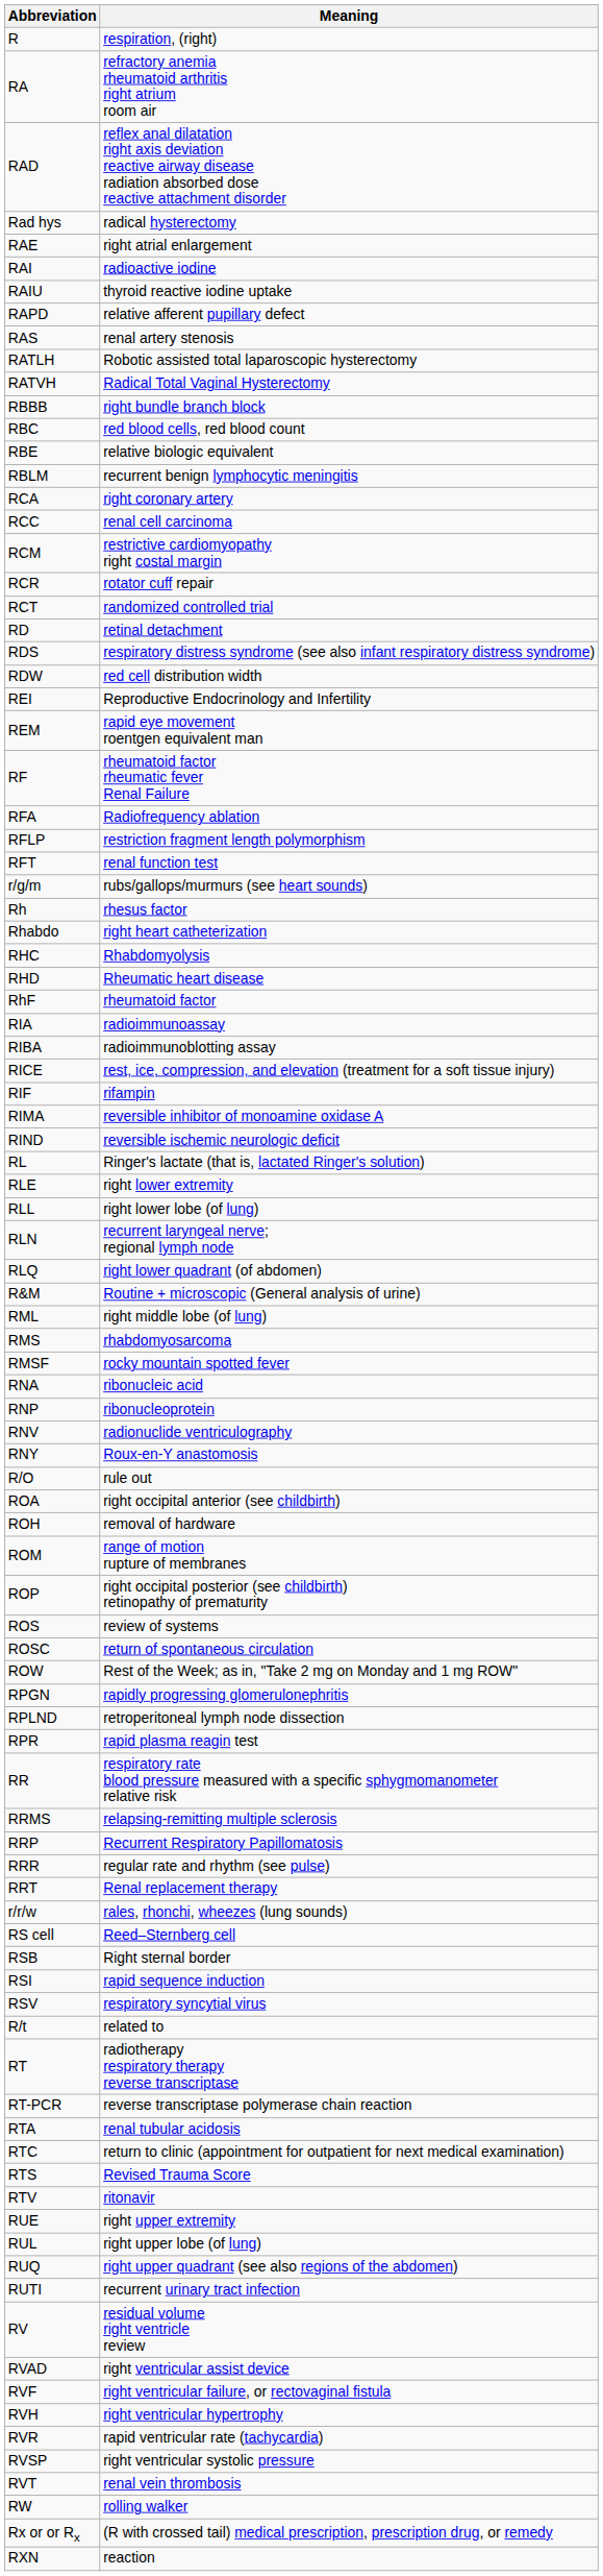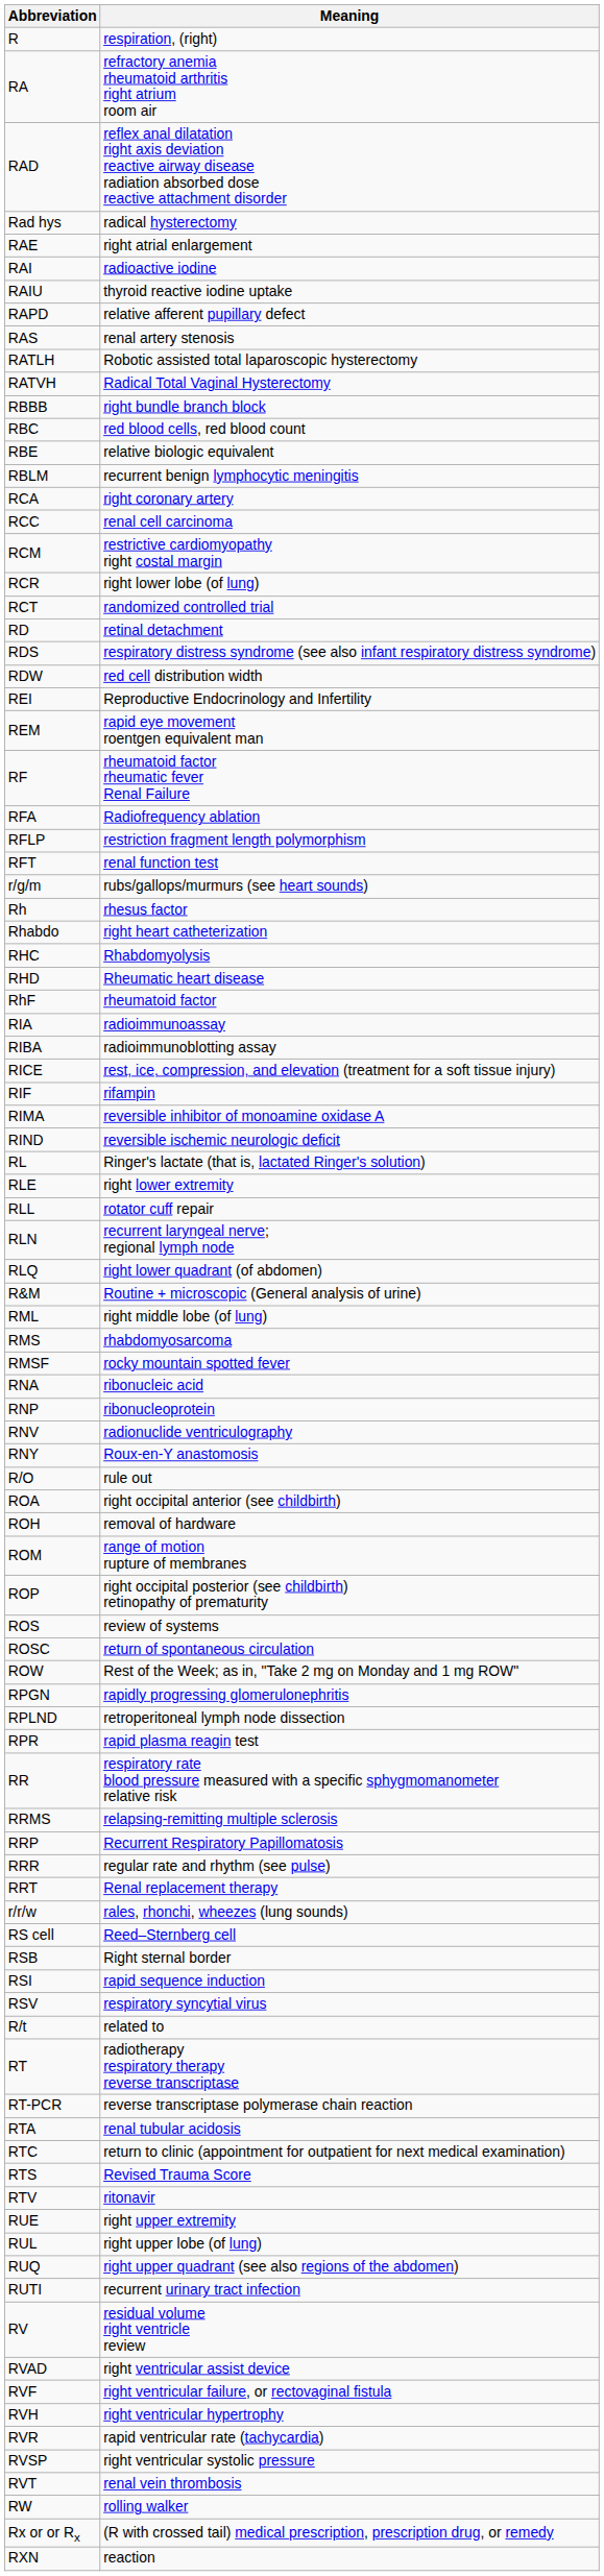 <table class="wikitable sortable">
 <tr>
 <th scope="col">Abbreviation</th>
 <th scope="col">Meaning</th>
 </tr>
 <tr>
 <td>R</td>
 <td><a href='#'>respiration</a>, (right)</td>
 </tr>
 <tr>
 <td>RA</td>
 <td><a href='#'>refractory anemia</a> <br><a href='#'>rheumatoid arthritis</a> <br><a href='#'>right atrium</a> <br>room air</td>
 </tr>
 <tr>
 <td>RAD</td>
 <td><a href='#'>reflex anal dilatation</a> <br><a href='#'>right axis deviation</a> <br><a href='#'>reactive airway disease</a> <br>radiation absorbed dose <br><a href='#'>reactive attachment disorder</a></td>
 </tr>
 <tr>
 <td>Rad hys</td>
 <td>radical <a href='#'>hysterectomy</a></td>
 </tr>
 <tr>
 <td>RAE</td>
 <td>right atrial enlargement</td>
 </tr>
 <tr>
 <td>RAI</td>
 <td><a href='#'>radioactive iodine</a></td>
 </tr>
 <tr>
 <td>RAIU</td>
 <td>thyroid reactive iodine uptake</td>
 </tr>
 <tr>
 <td>RAPD</td>
 <td>relative afferent <a href='#'>pupillary</a> defect</td>
 </tr>
 <tr>
 <td>RAS</td>
 <td>renal artery stenosis</td>
 </tr>
 <tr>
 <td>RATLH</td>
 <td>Robotic assisted total laparoscopic hysterectomy</td>
 </tr>
 <tr>
 <td>RATVH</td>
 <td><a href='#'>Radical Total Vaginal Hysterectomy</a></td>
 </tr>
 <tr>
 <td>RBBB</td>
 <td><a href='#'>right bundle branch block</a></td>
 </tr>
 <tr>
 <td>RBC</td>
 <td><a href='#'>red blood cells</a>, red blood count</td>
 </tr>
 <tr>
 <td>RBE</td>
 <td>relative biologic equivalent</td>
 </tr>
 <tr>
 <td>RBLM</td>
 <td>recurrent benign <a href='#'>lymphocytic meningitis</a></td>
 </tr>
 <tr>
 <td>RCA</td>
 <td><a href='#'>right coronary artery</a></td>
 </tr>
 <tr>
 <td>RCC</td>
 <td><a href='#'>renal cell carcinoma</a></td>
 </tr>
 <tr>
 <td>RCM</td>
 <td><a href='#'>restrictive cardiomyopathy</a> <br>right <a href='#'>costal margin</a></td>
 </tr>
 <tr>
 <td>RCR</td>
-<td><a href='#'>rotator cuff</a> repair</td>
+<td>right lower lobe (of <a href='#'>lung</a>)</td>
 </tr>
 <tr>
 <td>RCT</td>
 <td><a href='#'>randomized controlled trial</a></td>
 </tr>
 <tr>
 <td>RD</td>
 <td><a href='#'>retinal detachment</a></td>
 </tr>
 <tr>
 <td>RDS</td>
 <td><a href='#'>respiratory distress syndrome</a> (see also <a href='#'>infant respiratory distress syndrome</a>)</td>
 </tr>
 <tr>
 <td>RDW</td>
 <td><a href='#'>red cell</a> distribution width</td>
 </tr>
 <tr>
 <td>REI</td>
 <td>Reproductive Endocrinology and Infertility</td>
 </tr>
 <tr>
 <td>REM</td>
 <td><a href='#'>rapid eye movement</a> <br>roentgen equivalent man</td>
 </tr>
 <tr>
 <td>RF</td>
 <td><a href='#'>rheumatoid factor</a> <br><a href='#'>rheumatic fever</a> <br> <a href='#'>Renal Failure</a></td>
 </tr>
 <tr>
 <td>RFA</td>
 <td><a href='#'>Radiofrequency ablation</a></td>
 </tr>
 <tr>
 <td>RFLP</td>
 <td><a href='#'>restriction fragment length polymorphism</a></td>
 </tr>
 <tr>
 <td>RFT</td>
 <td><a href='#'>renal function test</a></td>
 </tr>
 <tr>
 <td>r/g/m</td>
 <td>rubs/gallops/murmurs (see <a href='#'>heart sounds</a>)</td>
 </tr>
 <tr>
 <td>Rh</td>
 <td><a href='#'>rhesus factor</a></td>
 </tr>
 <tr>
 <td>Rhabdo</td>
 <td><a href='#'>right heart catheterization</a></td>
 </tr>
 <tr>
 <td>RHC</td>
 <td><a href='#'>Rhabdomyolysis</a></td>
 </tr>
 <tr>
 <td>RHD</td>
 <td><a href='#'>Rheumatic heart disease</a></td>
 </tr>
 <tr>
 <td>RhF</td>
 <td><a href='#'>rheumatoid factor</a></td>
 </tr>
 <tr>
 <td>RIA</td>
 <td><a href='#'>radioimmunoassay</a></td>
 </tr>
 <tr>
 <td>RIBA</td>
 <td>radioimmunoblotting assay</td>
 </tr>
 <tr>
 <td>RICE</td>
 <td><a href='#'>rest, ice, compression, and elevation</a> (treatment for a soft tissue injury)</td>
 </tr>
 <tr>
 <td>RIF</td>
 <td><a href='#'>rifampin</a></td>
 </tr>
 <tr>
 <td>RIMA</td>
 <td><a href='#'>reversible inhibitor of monoamine oxidase A</a></td>
 </tr>
 <tr>
 <td>RIND</td>
 <td><a href='#'>reversible ischemic neurologic deficit</a></td>
 </tr>
 <tr>
 <td>RL</td>
 <td>Ringer's lactate (that is, <a href='#'>lactated Ringer's solution</a>)</td>
 </tr>
 <tr>
 <td>RLE</td>
 <td>right <a href='#'>lower extremity</a></td>
 </tr>
 <tr>
 <td>RLL</td>
-<td>right lower lobe (of <a href='#'>lung</a>)</td>
+<td><a href='#'>rotator cuff</a> repair</td>
 </tr>
 <tr>
 <td>RLN</td>
 <td><a href='#'>recurrent laryngeal nerve</a>; <br>regional <a href='#'>lymph node</a></td>
 </tr>
 <tr>
 <td>RLQ</td>
 <td><a href='#'>right lower quadrant</a> (of abdomen)</td>
 </tr>
 <tr>
 <td>R&M</td>
 <td><a href='#'>Routine + microscopic</a> (General analysis of urine)</td>
 </tr>
 <tr>
 <td>RML</td>
 <td>right middle lobe (of <a href='#'>lung</a>)</td>
 </tr>
 <tr>
 <td>RMS</td>
 <td><a href='#'>rhabdomyosarcoma</a></td>
 </tr>
 <tr>
 <td>RMSF</td>
 <td><a href='#'>rocky mountain spotted fever</a></td>
 </tr>
 <tr>
 <td>RNA</td>
 <td><a href='#'>ribonucleic acid</a></td>
 </tr>
 <tr>
 <td>RNP</td>
 <td><a href='#'>ribonucleoprotein</a></td>
 </tr>
 <tr>
 <td>RNV</td>
 <td><a href='#'>radionuclide ventriculography</a></td>
 </tr>
 <tr>
 <td>RNY</td>
 <td><a href='#'>Roux-en-Y anastomosis</a></td>
 </tr>
 <tr>
 <td>R/O</td>
 <td>rule out</td>
 </tr>
 <tr>
 <td>ROA</td>
 <td>right occipital anterior (see <a href='#'>childbirth</a>)</td>
 </tr>
 <tr>
 <td>ROH</td>
 <td>removal of hardware</td>
 </tr>
 <tr>
 <td>ROM</td>
 <td><a href='#'>range of motion</a> <br> rupture of membranes</td>
 </tr>
 <tr>
 <td>ROP</td>
 <td>right occipital posterior (see <a href='#'>childbirth</a>) <br> retinopathy of prematurity</td>
 </tr>
 <tr>
 <td>ROS</td>
 <td>review of systems</td>
 </tr>
 <tr>
 <td>ROSC</td>
 <td><a href='#'>return of spontaneous circulation</a></td>
 </tr>
 <tr>
 <td>ROW</td>
 <td>Rest of the Week; as in, "Take 2 mg on Monday and 1 mg ROW"</td>
 </tr>
 <tr>
 <td>RPGN</td>
 <td><a href='#'>rapidly progressing glomerulonephritis</a></td>
 </tr>
 <tr>
 <td>RPLND</td>
 <td>retroperitoneal lymph node dissection</td>
 </tr>
 <tr>
 <td>RPR</td>
 <td><a href='#'>rapid plasma reagin</a> test</td>
 </tr>
 <tr>
 <td>RR</td>
 <td><a href='#'>respiratory rate</a> <br> <a href='#'>blood pressure</a> measured with a specific <a href='#'>sphygmomanometer</a> <br> relative risk</td>
 </tr>
 <tr>
 <td>RRMS</td>
 <td><a href='#'>relapsing-remitting multiple sclerosis</a></td>
 </tr>
 <tr>
 <td>RRP</td>
 <td><a href='#'>Recurrent Respiratory Papillomatosis</a></td>
 </tr>
 <tr>
 <td>RRR</td>
 <td>regular rate and rhythm (see <a href='#'>pulse</a>)</td>
 </tr>
 <tr>
 <td>RRT</td>
 <td><a href='#'>Renal replacement therapy</a></td>
 </tr>
 <tr>
 <td>r/r/w</td>
 <td><a href='#'>rales</a>, <a href='#'>rhonchi</a>, <a href='#'>wheezes</a> (lung sounds)</td>
 </tr>
 <tr>
 <td>RS cell</td>
 <td><a href='#'>Reed–Sternberg cell</a></td>
 </tr>
 <tr>
 <td>RSB</td>
 <td>Right sternal border</td>
 </tr>
 <tr>
 <td>RSI</td>
 <td><a href='#'>rapid sequence induction</a></td>
 </tr>
 <tr>
 <td>RSV</td>
 <td><a href='#'>respiratory syncytial virus</a></td>
 </tr>
 <tr>
 <td>R/t</td>
 <td>related to</td>
 </tr>
 <tr>
 <td>RT</td>
 <td>radiotherapy <br><a href='#'>respiratory therapy</a> <br><a href='#'>reverse transcriptase</a></td>
 </tr>
 <tr>
 <td>RT-PCR</td>
 <td>reverse transcriptase polymerase chain reaction</td>
 </tr>
 <tr>
 <td>RTA</td>
 <td><a href='#'>renal tubular acidosis</a></td>
 </tr>
 <tr>
 <td>RTC</td>
 <td>return to clinic (appointment for outpatient for next medical examination)</td>
 </tr>
 <tr>
 <td>RTS</td>
 <td><a href='#'>Revised Trauma Score</a></td>
 </tr>
 <tr>
 <td>RTV</td>
 <td><a href='#'>ritonavir</a></td>
 </tr>
 <tr>
 <td>RUE</td>
 <td>right <a href='#'>upper extremity</a></td>
 </tr>
 <tr>
 <td>RUL</td>
 <td>right upper lobe (of <a href='#'>lung</a>)</td>
 </tr>
 <tr>
 <td>RUQ</td>
 <td><a href='#'>right upper quadrant</a> (see also <a href='#'>regions of the abdomen</a>)</td>
 </tr>
 <tr>
 <td>RUTI</td>
 <td>recurrent <a href='#'>urinary tract infection</a></td>
 </tr>
 <tr>
 <td>RV</td>
 <td><a href='#'>residual volume</a> <br><a href='#'>right ventricle</a><br>review</td>
 </tr>
 <tr>
 <td>RVAD</td>
 <td>right <a href='#'>ventricular assist device</a></td>
 </tr>
 <tr>
 <td>RVF</td>
 <td><a href='#'>right ventricular failure</a>, or <a href='#'>rectovaginal fistula</a></td>
 </tr>
 <tr>
 <td>RVH</td>
 <td><a href='#'>right ventricular hypertrophy</a></td>
 </tr>
 <tr>
 <td>RVR</td>
 <td>rapid ventricular rate (<a href='#'>tachycardia</a>)</td>
 </tr>
 <tr>
 <td>RVSP</td>
 <td>right ventricular systolic <a href='#'>pressure</a></td>
 </tr>
 <tr>
 <td>RVT</td>
 <td><a href='#'>renal vein thrombosis</a></td>
 </tr>
 <tr>
 <td>RW</td>
 <td><a href='#'>rolling walker</a></td>
 </tr>
 <tr>
 <td>Rx or <big></big> or R<sub>x</sub></td>
 <td>(R with crossed tail) <a href='#'>medical prescription</a>, <a href='#'>prescription drug</a>, or <a href='#'>remedy</a></td>
 </tr>
 <tr>
 <td>RXN</td>
 <td>reaction</td>
 </tr>
 </table>
